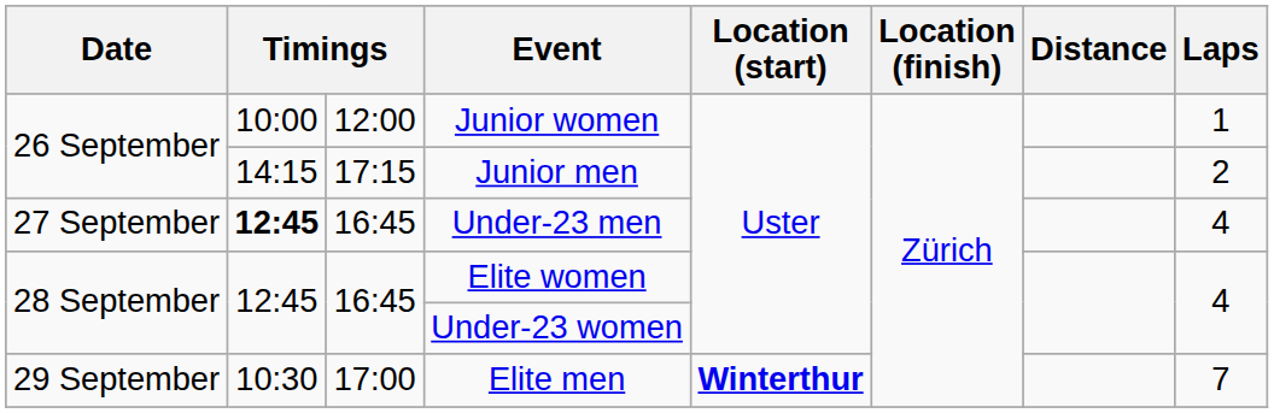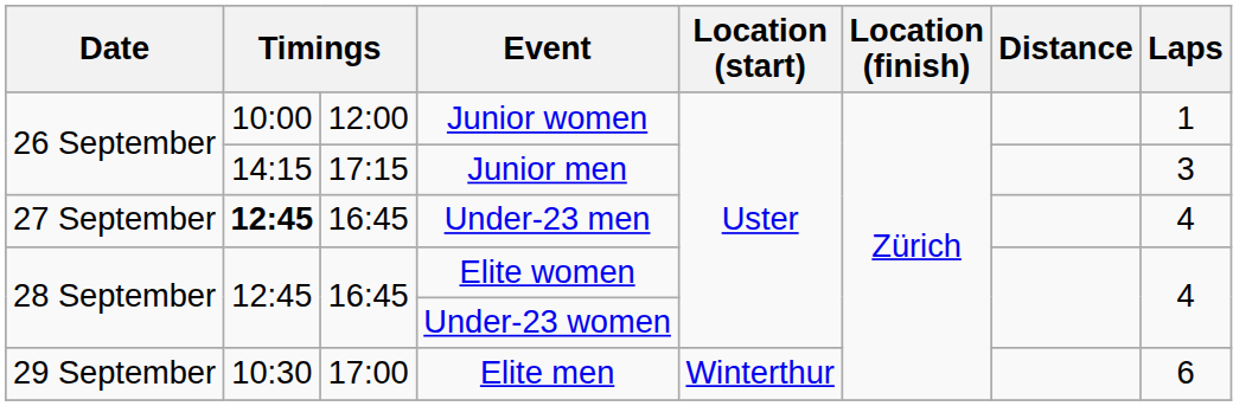 <table class="wikitable" style="text-align: center">
 <tr>
 <th>Date</th>
 <th colspan=2>Timings</th>
 <th>Event</th>
 <th>Location<br>(start)</th>
 <th>Location<br>(finish)</th>
 <th>Distance</th>
 <th>Laps</th>
 </tr>
 <tr>
 <td rowspan=2>26 September</td>
 <td>10:00</td>
 <td>12:00</td>
 <td><a href='#'>Junior women</a></td>
 <td rowspan=5><a href='#'>Uster</a></td>
 <td rowspan=6><a href='#'>Zürich</a></td>
 <td></td>
 <td>1</td>
 </tr>
 <tr>
 <td>14:15</td>
 <td>17:15</td>
 <td><a href='#'>Junior men</a></td>
 <td></td>
-<td>2</td>
+<td>3</td>
 </tr>
 <tr>
 <td>27 September</td>
 <td><strong>12:45</strong></td>
 <td>16:45</td>
 <td><a href='#'>Under-23 men</a></td>
 <td></td>
 <td>4</td>
 </tr>
 <tr>
 <td rowspan=2>28 September</td>
 <td rowspan=2>12:45</td>
 <td rowspan=2>16:45</td>
 <td><a href='#'>Elite women</a></td>
 <td rowspan=2></td>
 <td rowspan=2>4</td>
 </tr>
 <tr>
 <td><a href='#'>Under-23 women</a></td>
 </tr>
 <tr>
 <td>29 September</td>
 <td>10:30</td>
 <td>17:00</td>
 <td><a href='#'>Elite men</a></td>
-<td><strong><a href='#'>Winterthur</a></strong></td>
+<td><a href='#'>Winterthur</a></td>
 <td></td>
-<td>7</td>
+<td>6</td>
 </tr>
 </table>
